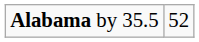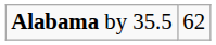 <table class="wikitable" style="margin-left: auto; margin-right: auto; border: none;">
 <tr align="center">
 </tr>
 <tr align="center">
 <td><strong>Alabama</strong> by 35.5</td>
-<td>52</td>
+<td>62</td>
 </tr>
 </table>
